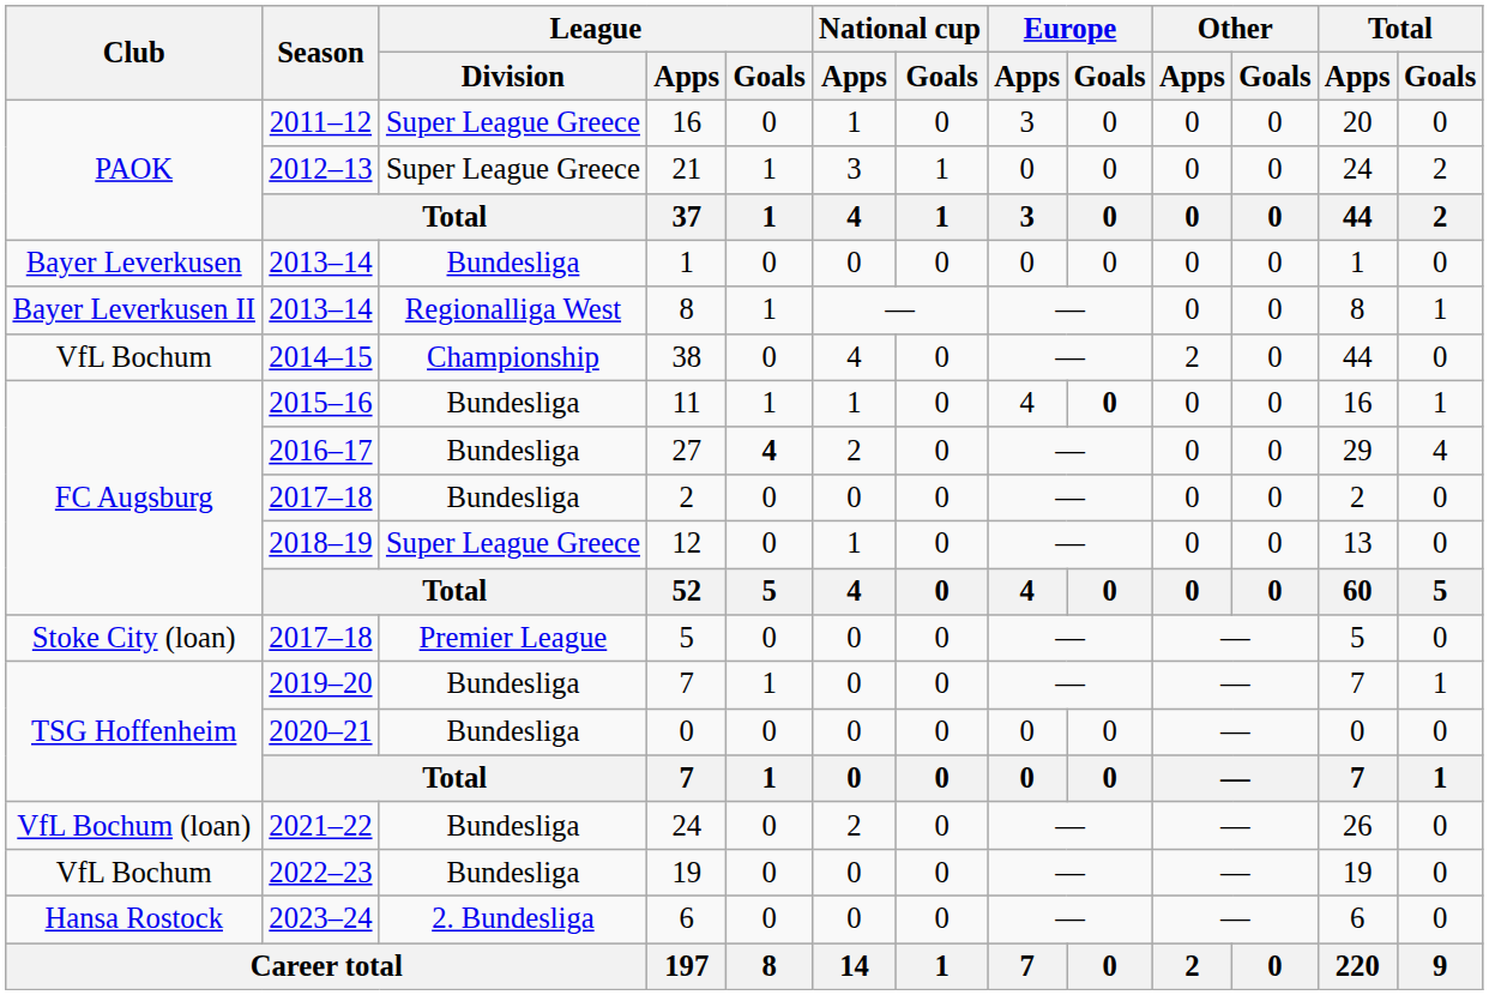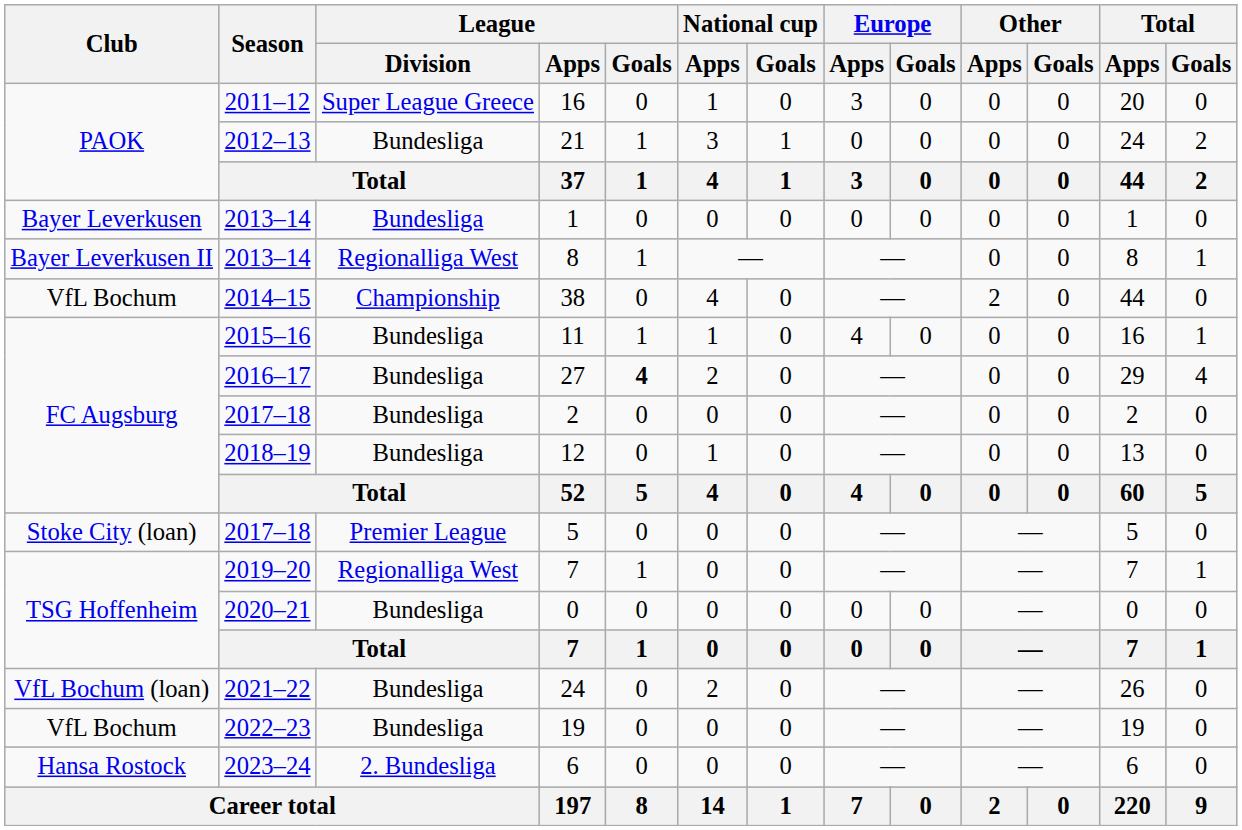 <table class="wikitable" style="text-align:center">
 <tr>
 <th rowspan="2">Club</th>
 <th rowspan="2">Season</th>
 <th colspan="3">League</th>
 <th colspan="2">National cup</th>
 <th colspan="2"><a href='#'>Europe</a></th>
 <th colspan="2">Other</th>
 <th colspan="2">Total</th>
 </tr>
 <tr>
 <th>Division</th>
 <th>Apps</th>
 <th>Goals</th>
 <th>Apps</th>
 <th>Goals</th>
 <th>Apps</th>
 <th>Goals</th>
 <th>Apps</th>
 <th>Goals</th>
 <th>Apps</th>
 <th>Goals</th>
 </tr>
 <tr>
 <td rowspan="3"><a href='#'>PAOK</a></td>
 <td><a href='#'>2011–12</a></td>
 <td><a href='#'>Super League Greece</a></td>
 <td>16</td>
 <td>0</td>
 <td>1</td>
 <td>0</td>
 <td>3</td>
 <td>0</td>
 <td>0</td>
 <td>0</td>
 <td>20</td>
 <td>0</td>
 </tr>
 <tr>
 <td><a href='#'>2012–13</a></td>
-<td>Super League Greece</td>
+<td>Bundesliga</td>
 <td>21</td>
 <td>1</td>
 <td>3</td>
 <td>1</td>
 <td>0</td>
 <td>0</td>
 <td>0</td>
 <td>0</td>
 <td>24</td>
 <td>2</td>
 </tr>
 <tr>
 <th colspan="2">Total</th>
 <th>37</th>
 <th>1</th>
 <th>4</th>
 <th>1</th>
 <th>3</th>
 <th>0</th>
 <th>0</th>
 <th>0</th>
 <th>44</th>
 <th>2</th>
 </tr>
 <tr>
 <td><a href='#'>Bayer Leverkusen</a></td>
 <td><a href='#'>2013–14</a></td>
 <td><a href='#'>Bundesliga</a></td>
 <td>1</td>
 <td>0</td>
 <td>0</td>
 <td>0</td>
 <td>0</td>
 <td>0</td>
 <td>0</td>
 <td>0</td>
 <td>1</td>
 <td>0</td>
 </tr>
 <tr>
 <td><a href='#'>Bayer Leverkusen II</a></td>
 <td><a href='#'>2013–14</a></td>
 <td><a href='#'>Regionalliga West</a></td>
 <td>8</td>
 <td>1</td>
 <td colspan="2">—</td>
 <td colspan="2">—</td>
 <td>0</td>
 <td>0</td>
 <td>8</td>
 <td>1</td>
 </tr>
 <tr>
 <td>VfL Bochum</td>
 <td><a href='#'>2014–15</a></td>
 <td><a href='#'>Championship</a></td>
 <td>38</td>
 <td>0</td>
 <td>4</td>
 <td>0</td>
 <td colspan="2">—</td>
 <td>2</td>
 <td>0</td>
 <td>44</td>
 <td>0</td>
 </tr>
 <tr>
 <td rowspan="5"><a href='#'>FC Augsburg</a></td>
 <td><a href='#'>2015–16</a></td>
 <td>Bundesliga</td>
 <td>11</td>
 <td>1</td>
 <td>1</td>
 <td>0</td>
 <td>4</td>
-<td><strong>0</strong></td>
+<td>0</td>
 <td>0</td>
 <td>0</td>
 <td>16</td>
 <td>1</td>
 </tr>
 <tr>
 <td><a href='#'>2016–17</a></td>
 <td>Bundesliga</td>
 <td>27</td>
 <td><strong>4</strong></td>
 <td>2</td>
 <td>0</td>
 <td colspan="2">—</td>
 <td>0</td>
 <td>0</td>
 <td>29</td>
 <td>4</td>
 </tr>
 <tr>
 <td><a href='#'>2017–18</a></td>
 <td>Bundesliga</td>
 <td>2</td>
 <td>0</td>
 <td>0</td>
 <td>0</td>
 <td colspan="2">—</td>
 <td>0</td>
 <td>0</td>
 <td>2</td>
 <td>0</td>
 </tr>
 <tr>
 <td><a href='#'>2018–19</a></td>
-<td><a href='#'>Super League Greece</a></td>
+<td>Bundesliga</td>
 <td>12</td>
 <td>0</td>
 <td>1</td>
 <td>0</td>
 <td colspan="2">—</td>
 <td>0</td>
 <td>0</td>
 <td>13</td>
 <td>0</td>
 </tr>
 <tr>
 <th colspan="2">Total</th>
 <th>52</th>
 <th>5</th>
 <th>4</th>
 <th>0</th>
 <th>4</th>
 <th>0</th>
 <th>0</th>
 <th>0</th>
 <th>60</th>
 <th>5</th>
 </tr>
 <tr>
 <td><a href='#'>Stoke City</a> (loan)</td>
 <td><a href='#'>2017–18</a></td>
 <td><a href='#'>Premier League</a></td>
 <td>5</td>
 <td>0</td>
 <td>0</td>
 <td>0</td>
 <td colspan="2">—</td>
 <td colspan="2">—</td>
 <td>5</td>
 <td>0</td>
 </tr>
 <tr>
 <td rowspan="3"><a href='#'>TSG Hoffenheim</a></td>
 <td><a href='#'>2019–20</a></td>
-<td>Bundesliga</td>
+<td><a href='#'>Regionalliga West</a></td>
 <td>7</td>
 <td>1</td>
 <td>0</td>
 <td>0</td>
 <td colspan="2">—</td>
 <td colspan="2">—</td>
 <td>7</td>
 <td>1</td>
 </tr>
 <tr>
 <td><a href='#'>2020–21</a></td>
 <td>Bundesliga</td>
 <td>0</td>
 <td>0</td>
 <td>0</td>
 <td>0</td>
 <td>0</td>
 <td>0</td>
 <td colspan="2">—</td>
 <td>0</td>
 <td>0</td>
 </tr>
 <tr>
 <th colspan="2">Total</th>
 <th>7</th>
 <th>1</th>
 <th>0</th>
 <th>0</th>
 <th>0</th>
 <th>0</th>
 <th colspan="2">—</th>
 <th>7</th>
 <th>1</th>
 </tr>
 <tr>
 <td><a href='#'>VfL Bochum</a> (loan)</td>
 <td><a href='#'>2021–22</a></td>
 <td>Bundesliga</td>
 <td>24</td>
 <td>0</td>
 <td>2</td>
 <td>0</td>
 <td colspan="2">—</td>
 <td colspan="2">—</td>
 <td>26</td>
 <td>0</td>
 </tr>
 <tr>
 <td>VfL Bochum</td>
 <td><a href='#'>2022–23</a></td>
 <td>Bundesliga</td>
 <td>19</td>
 <td>0</td>
 <td>0</td>
 <td>0</td>
 <td colspan="2">—</td>
 <td colspan="2">—</td>
 <td>19</td>
 <td>0</td>
 </tr>
 <tr>
 <td><a href='#'>Hansa Rostock</a></td>
 <td><a href='#'>2023–24</a></td>
 <td><a href='#'>2. Bundesliga</a></td>
 <td>6</td>
 <td>0</td>
 <td>0</td>
 <td>0</td>
 <td colspan="2">—</td>
 <td colspan="2">—</td>
 <td>6</td>
 <td>0</td>
 </tr>
 <tr>
 <th colspan="3">Career total</th>
 <th>197</th>
 <th>8</th>
 <th>14</th>
 <th>1</th>
 <th>7</th>
 <th>0</th>
 <th>2</th>
 <th>0</th>
 <th>220</th>
 <th>9</th>
 </tr>
 </table>
